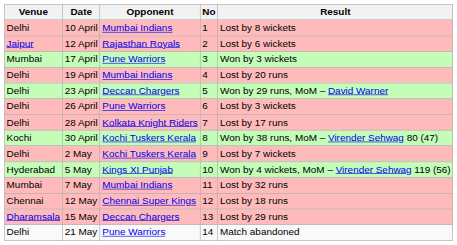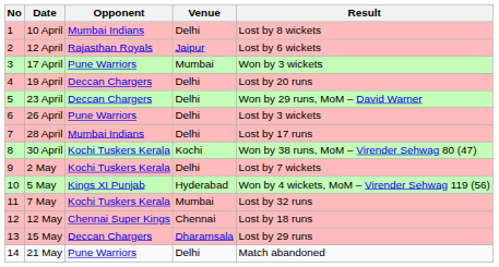 <table class="wikitable sortable">
 <tr>
-<th>Venue</th>
+<th>No</th>
 <th>Date</th>
 <th>Opponent</th>
-<th>No</th>
+<th>Venue</th>
 <th>Result</th>
 </tr>
 <tr style="background:#fbb;">
-<td>Delhi</td>
+<td>1</td>
 <td>10 April</td>
 <td><a href='#'>Mumbai Indians</a></td>
-<td>1</td>
+<td>Delhi</td>
 <td>Lost by 8 wickets</td>
 </tr>
 <tr style="background:#fbb;">
-<td><a href='#'>Jaipur</a></td>
+<td>2</td>
 <td>12 April</td>
 <td><a href='#'>Rajasthan Royals</a></td>
-<td>2</td>
+<td><a href='#'>Jaipur</a></td>
 <td>Lost by 6 wickets</td>
 </tr>
 <tr style="background:#c3fdb8;">
-<td>Mumbai</td>
+<td>3</td>
 <td>17 April</td>
 <td><a href='#'>Pune Warriors</a></td>
-<td>3</td>
+<td>Mumbai</td>
 <td>Won by 3 wickets</td>
 </tr>
 <tr style="background:#fbb;">
+<td>4</td>
+<td>19 April</td>
+<td><a href='#'>Deccan Chargers</a></td>
 <td>Delhi</td>
-<td>19 April</td>
-<td><a href='#'>Mumbai Indians</a></td>
-<td>4</td>
 <td>Lost by 20 runs</td>
 </tr>
 <tr style="background:#c3fdb8;">
-<td>Delhi</td>
+<td>5</td>
 <td>23 April</td>
 <td><a href='#'>Deccan Chargers</a></td>
-<td>5</td>
+<td>Delhi</td>
 <td>Won by 29 runs, MoM – <a href='#'>David Warner</a></td>
 </tr>
 <tr style="background:#fbb;">
-<td>Delhi</td>
+<td>6</td>
 <td>26 April</td>
 <td><a href='#'>Pune Warriors</a></td>
-<td>6</td>
+<td>Delhi</td>
 <td>Lost by 3 wickets</td>
 </tr>
 <tr style="background:#fbb;">
+<td>7</td>
+<td>28 April</td>
+<td><a href='#'>Mumbai Indians</a></td>
 <td>Delhi</td>
-<td>28 April</td>
-<td><a href='#'>Kolkata Knight Riders</a></td>
-<td>7</td>
 <td>Lost by 17 runs</td>
 </tr>
 <tr style="background:#c3fdb8;">
-<td>Kochi</td>
+<td>8</td>
 <td>30 April</td>
 <td><a href='#'>Kochi Tuskers Kerala</a></td>
-<td>8</td>
+<td>Kochi</td>
 <td>Won by 38 runs, MoM – <a href='#'>Virender Sehwag</a> 80 (47)</td>
 </tr>
 <tr style="background:#fbb;">
-<td>Delhi</td>
+<td>9</td>
 <td>2 May</td>
 <td><a href='#'>Kochi Tuskers Kerala</a></td>
-<td>9</td>
+<td>Delhi</td>
 <td>Lost by 7 wickets</td>
 </tr>
 <tr style="background:#c3fdb8;">
-<td>Hyderabad</td>
+<td>10</td>
 <td>5 May</td>
 <td><a href='#'>Kings XI Punjab</a></td>
-<td>10</td>
+<td>Hyderabad</td>
 <td>Won by 4 wickets, MoM – <a href='#'>Virender Sehwag</a> 119 (56)</td>
 </tr>
 <tr style="background:#fbb;">
+<td>11</td>
+<td>7 May</td>
+<td><a href='#'>Kochi Tuskers Kerala</a></td>
 <td>Mumbai</td>
-<td>7 May</td>
-<td><a href='#'>Mumbai Indians</a></td>
-<td>11</td>
 <td>Lost by 32 runs</td>
 </tr>
 <tr style="background:#fbb;">
-<td>Chennai</td>
+<td>12</td>
 <td>12 May</td>
 <td><a href='#'>Chennai Super Kings</a></td>
-<td>12</td>
+<td>Chennai</td>
 <td>Lost by 18 runs</td>
 </tr>
 <tr style="background:#fbb;">
-<td><a href='#'>Dharamsala</a></td>
+<td>13</td>
 <td>15 May</td>
 <td><a href='#'>Deccan Chargers</a></td>
-<td>13</td>
+<td><a href='#'>Dharamsala</a></td>
 <td>Lost by 29 runs</td>
 </tr>
 <tr>
-<td>Delhi</td>
+<td>14</td>
 <td>21 May</td>
 <td><a href='#'>Pune Warriors</a></td>
-<td>14</td>
+<td>Delhi</td>
 <td>Match abandoned</td>
 </tr>
 </table>
